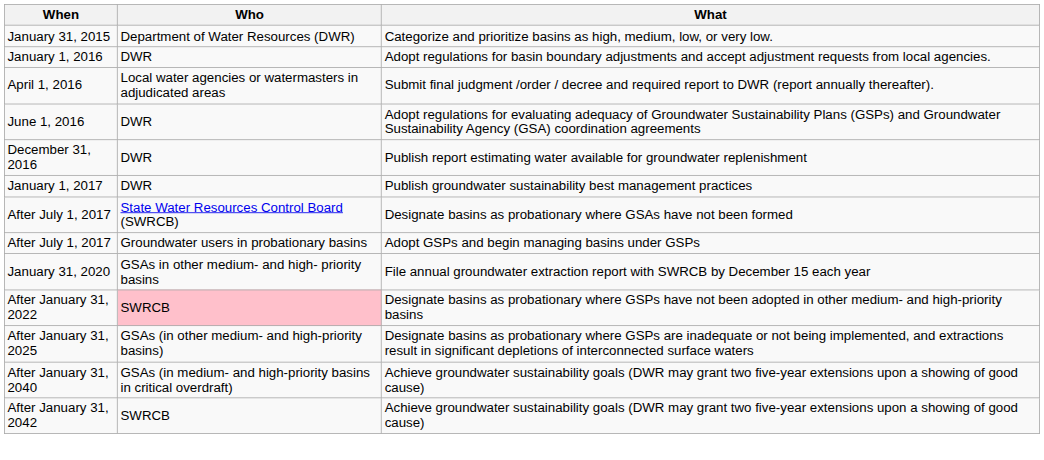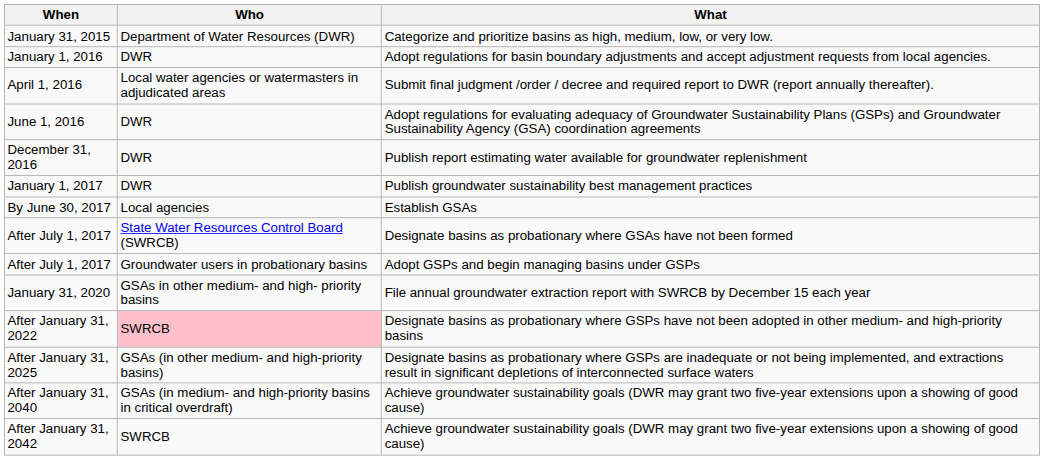 <table class="wikitable">
 <tr>
 <th>When</th>
 <th>Who</th>
 <th>What</th>
 </tr>
 <tr>
 <td>January 31, 2015</td>
 <td>Department of Water Resources (DWR)</td>
 <td>Categorize and prioritize basins as high, medium, low, or very low.</td>
 </tr>
 <tr>
 <td>January 1, 2016</td>
 <td>DWR</td>
 <td>Adopt regulations for basin boundary adjustments and accept adjustment requests from local agencies.</td>
 </tr>
 <tr>
 <td>April 1, 2016</td>
 <td>Local water agencies or watermasters in adjudicated areas</td>
 <td>Submit final judgment /order / decree and required report to DWR (report annually thereafter).</td>
 </tr>
 <tr>
 <td>June 1, 2016</td>
 <td>DWR</td>
 <td>Adopt regulations for evaluating adequacy of Groundwater Sustainability Plans (GSPs) and Groundwater Sustainability Agency (GSA) coordination agreements</td>
 </tr>
 <tr>
 <td>December 31, 2016</td>
 <td>DWR</td>
 <td>Publish report estimating water available for groundwater replenishment</td>
 </tr>
 <tr>
 <td>January 1, 2017</td>
 <td>DWR</td>
 <td>Publish groundwater sustainability best management practices</td>
 </tr>
 <tr>
+<td>By June 30, 2017</td>
+<td>Local agencies</td>
+<td>Establish GSAs</td>
+</tr>
+<tr>
 <td>After July 1, 2017</td>
 <td><a href='#'>State Water Resources Control Board</a> (SWRCB)</td>
 <td>Designate basins as probationary where GSAs have not been formed</td>
 </tr>
 <tr>
 <td>After July 1, 2017</td>
 <td>Groundwater users in probationary basins</td>
 <td>Adopt GSPs and begin managing basins under GSPs</td>
 </tr>
 <tr>
 <td>January 31, 2020</td>
 <td>GSAs in other medium- and high- priority basins</td>
 <td>File annual groundwater extraction report with SWRCB by December 15 each year</td>
 </tr>
 <tr>
 <td>After January 31, 2022</td>
 <td style="background: pink;">SWRCB</td>
 <td>Designate basins as probationary where GSPs have not been adopted in other medium- and high-priority basins</td>
 </tr>
 <tr>
 <td>After January 31, 2025</td>
 <td>GSAs (in other medium- and high-priority basins)</td>
 <td>Designate basins as probationary where GSPs are inadequate or not being implemented, and extractions result in significant depletions of interconnected surface waters</td>
 </tr>
 <tr>
 <td>After January 31, 2040</td>
 <td>GSAs (in medium- and high-priority basins in critical overdraft)</td>
 <td>Achieve groundwater sustainability goals (DWR may grant two five-year extensions upon a showing of good cause)</td>
 </tr>
 <tr>
 <td>After January 31, 2042</td>
 <td>SWRCB</td>
 <td>Achieve groundwater sustainability goals (DWR may grant two five-year extensions upon a showing of good cause)</td>
 </tr>
 </table>
